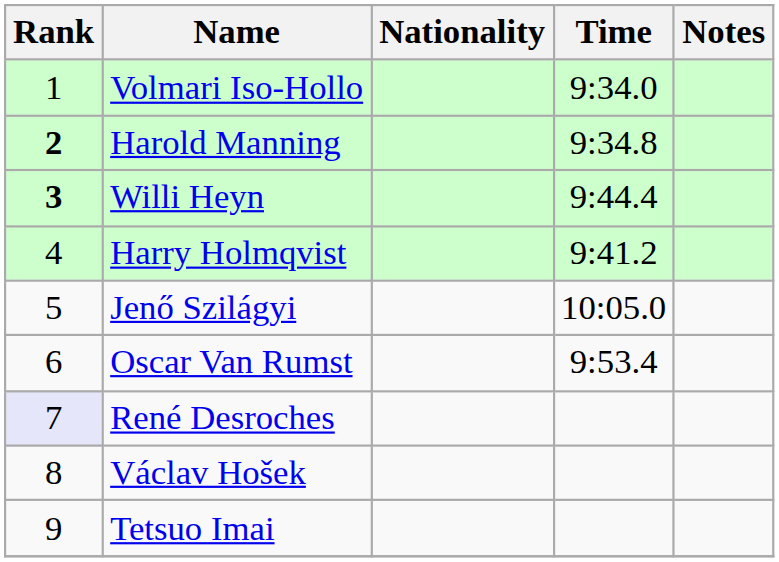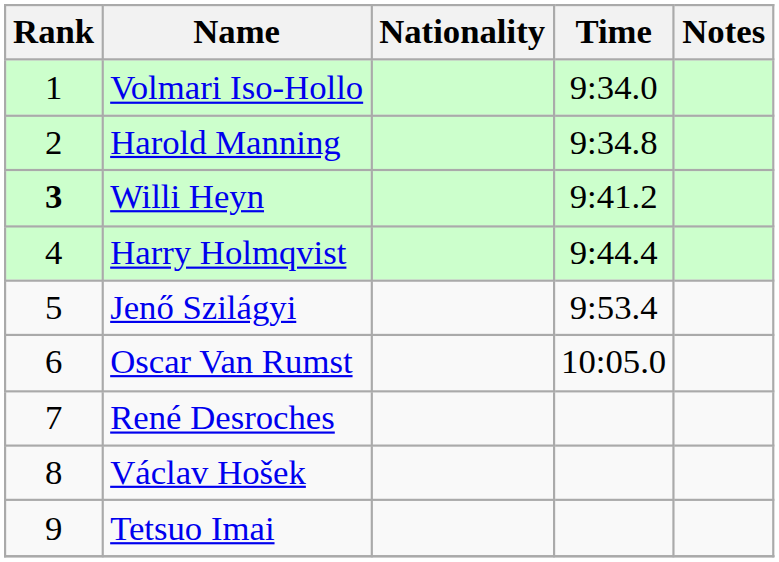 <table class="wikitable sortable" style="text-align:center">
 <tr>
 <th>Rank</th>
 <th>Name</th>
 <th>Nationality</th>
 <th>Time</th>
 <th>Notes</th>
 </tr>
 <tr bgcolor=ccffcc>
 <td>1</td>
 <td align=left><a href='#'>Volmari Iso-Hollo</a></td>
 <td align=left></td>
 <td>9:34.0</td>
 <td></td>
 </tr>
 <tr bgcolor=ccffcc>
-<td><strong>2</strong></td>
+<td>2</td>
 <td align=left><a href='#'>Harold Manning</a></td>
 <td align=left></td>
 <td>9:34.8</td>
 <td></td>
 </tr>
 <tr bgcolor=ccffcc>
 <td><strong>3</strong></td>
 <td align=left><a href='#'>Willi Heyn</a></td>
 <td align=left></td>
-<td>9:44.4</td>
+<td>9:41.2</td>
 <td></td>
 </tr>
 <tr bgcolor=ccffcc>
 <td>4</td>
 <td align=left><a href='#'>Harry Holmqvist</a></td>
 <td align=left></td>
-<td>9:41.2</td>
+<td>9:44.4</td>
 <td></td>
 </tr>
 <tr>
 <td>5</td>
 <td align=left><a href='#'>Jenő Szilágyi</a></td>
 <td align=left></td>
-<td>10:05.0</td>
+<td>9:53.4</td>
 <td></td>
 </tr>
 <tr>
 <td>6</td>
 <td align=left><a href='#'>Oscar Van Rumst</a></td>
 <td align=left></td>
-<td>9:53.4</td>
+<td>10:05.0</td>
 <td></td>
 </tr>
 <tr>
-<td style="background: lavender;">7</td>
+<td>7</td>
 <td align=left><a href='#'>René Desroches</a></td>
 <td align=left></td>
 <td></td>
 <td></td>
 </tr>
 <tr>
 <td>8</td>
 <td align=left><a href='#'>Václav Hošek</a></td>
 <td align=left></td>
 <td></td>
 <td></td>
 </tr>
 <tr>
 <td>9</td>
 <td align=left><a href='#'>Tetsuo Imai</a></td>
 <td align=left></td>
 <td></td>
 <td></td>
 </tr>
 <tr>
 </tr>
 </table>
